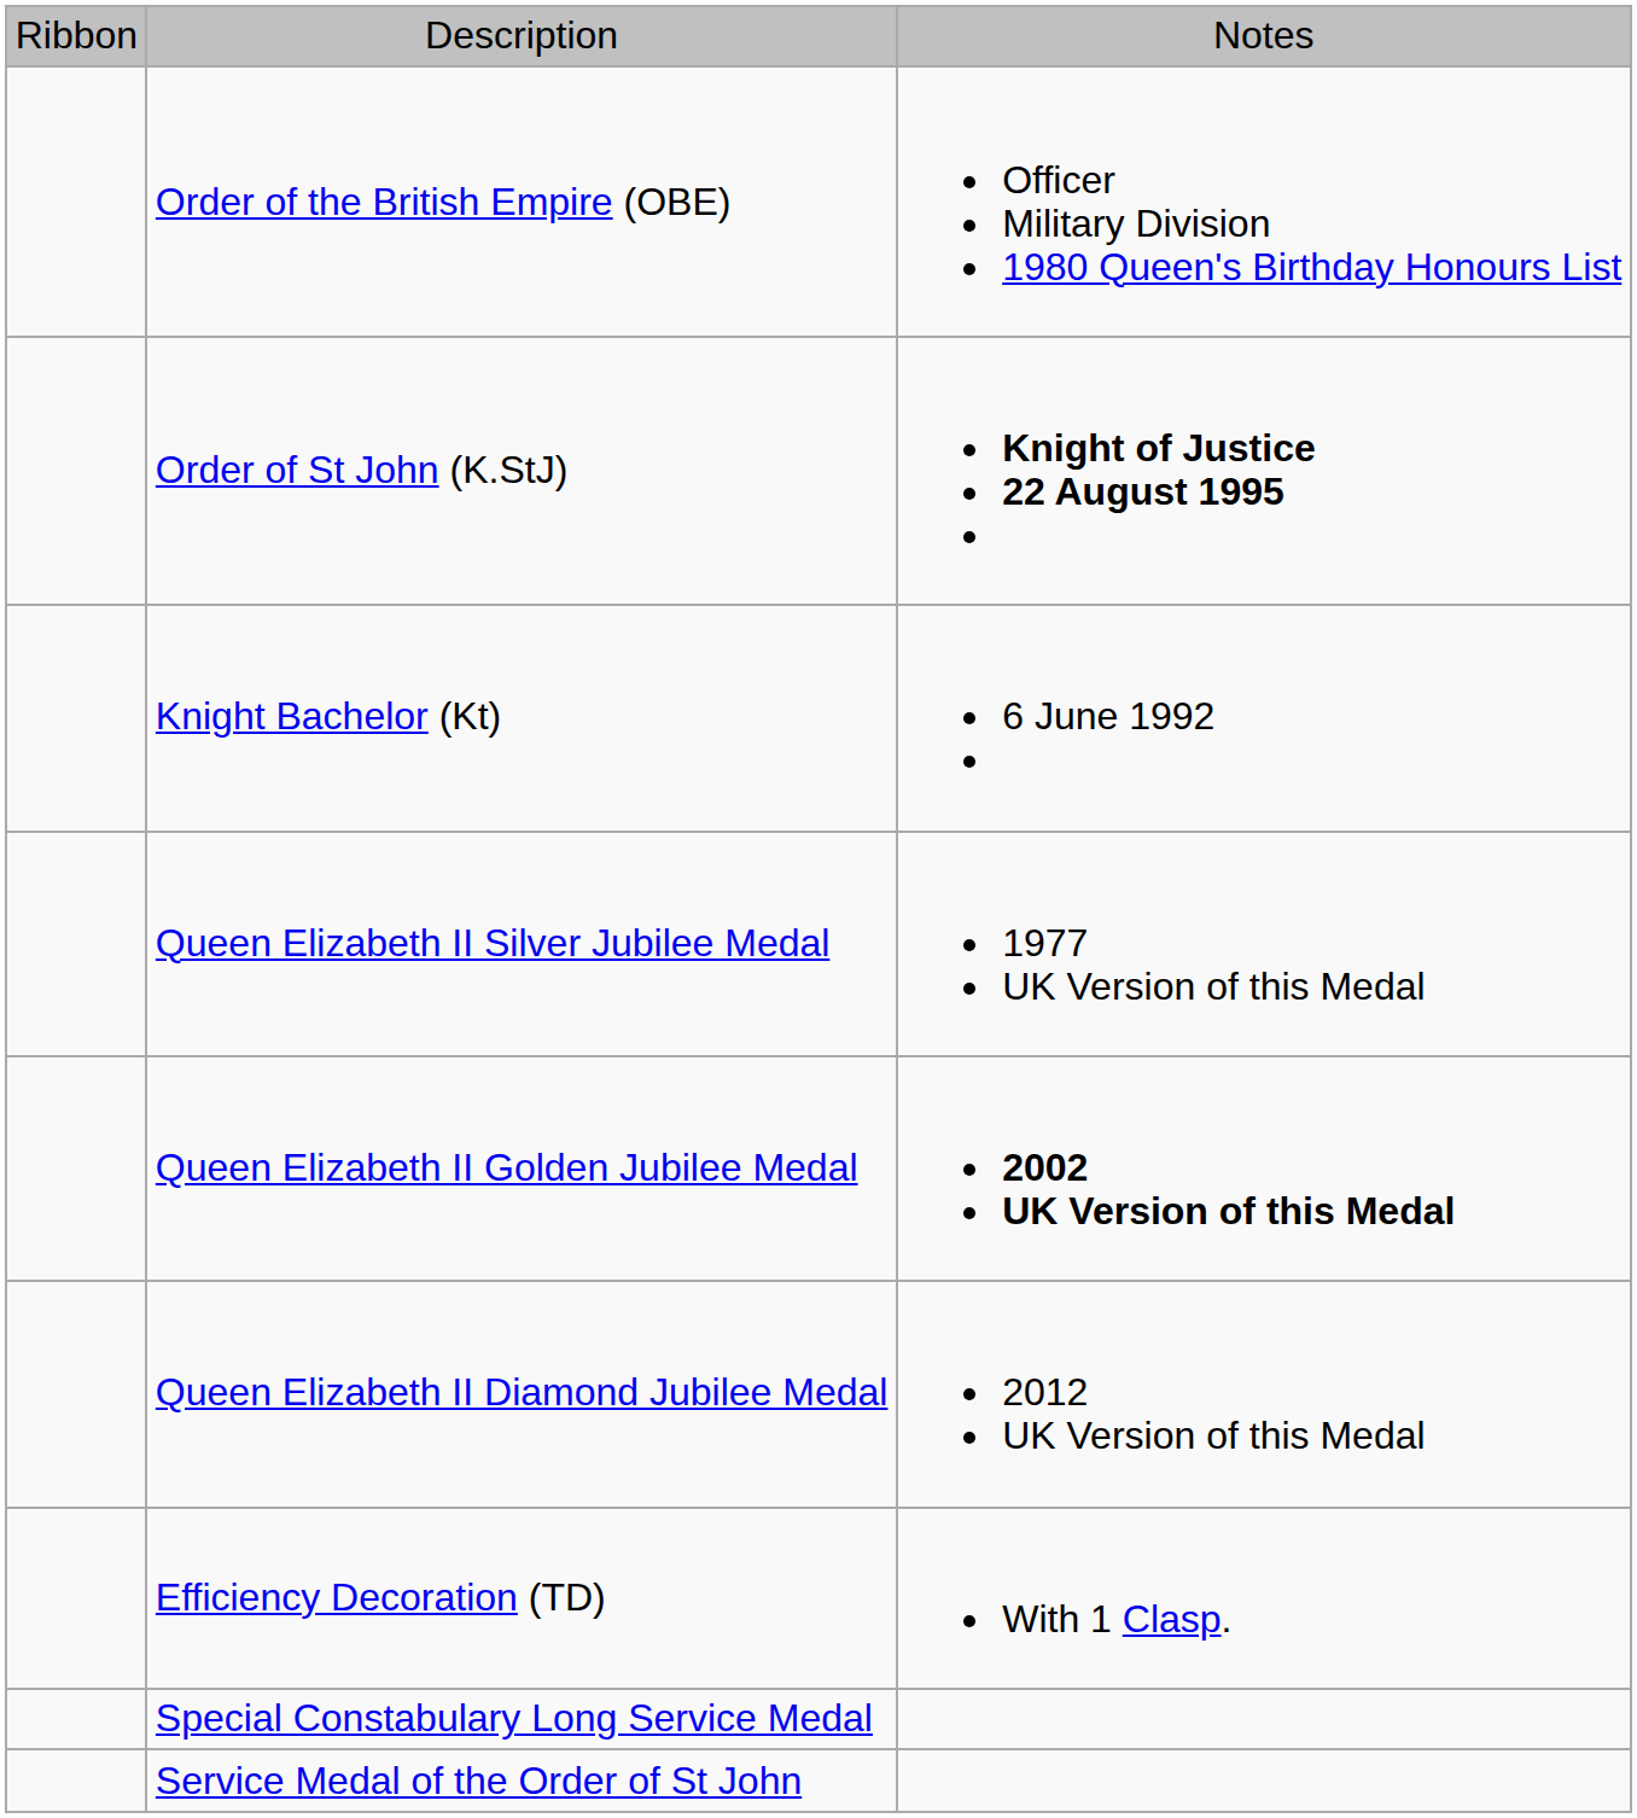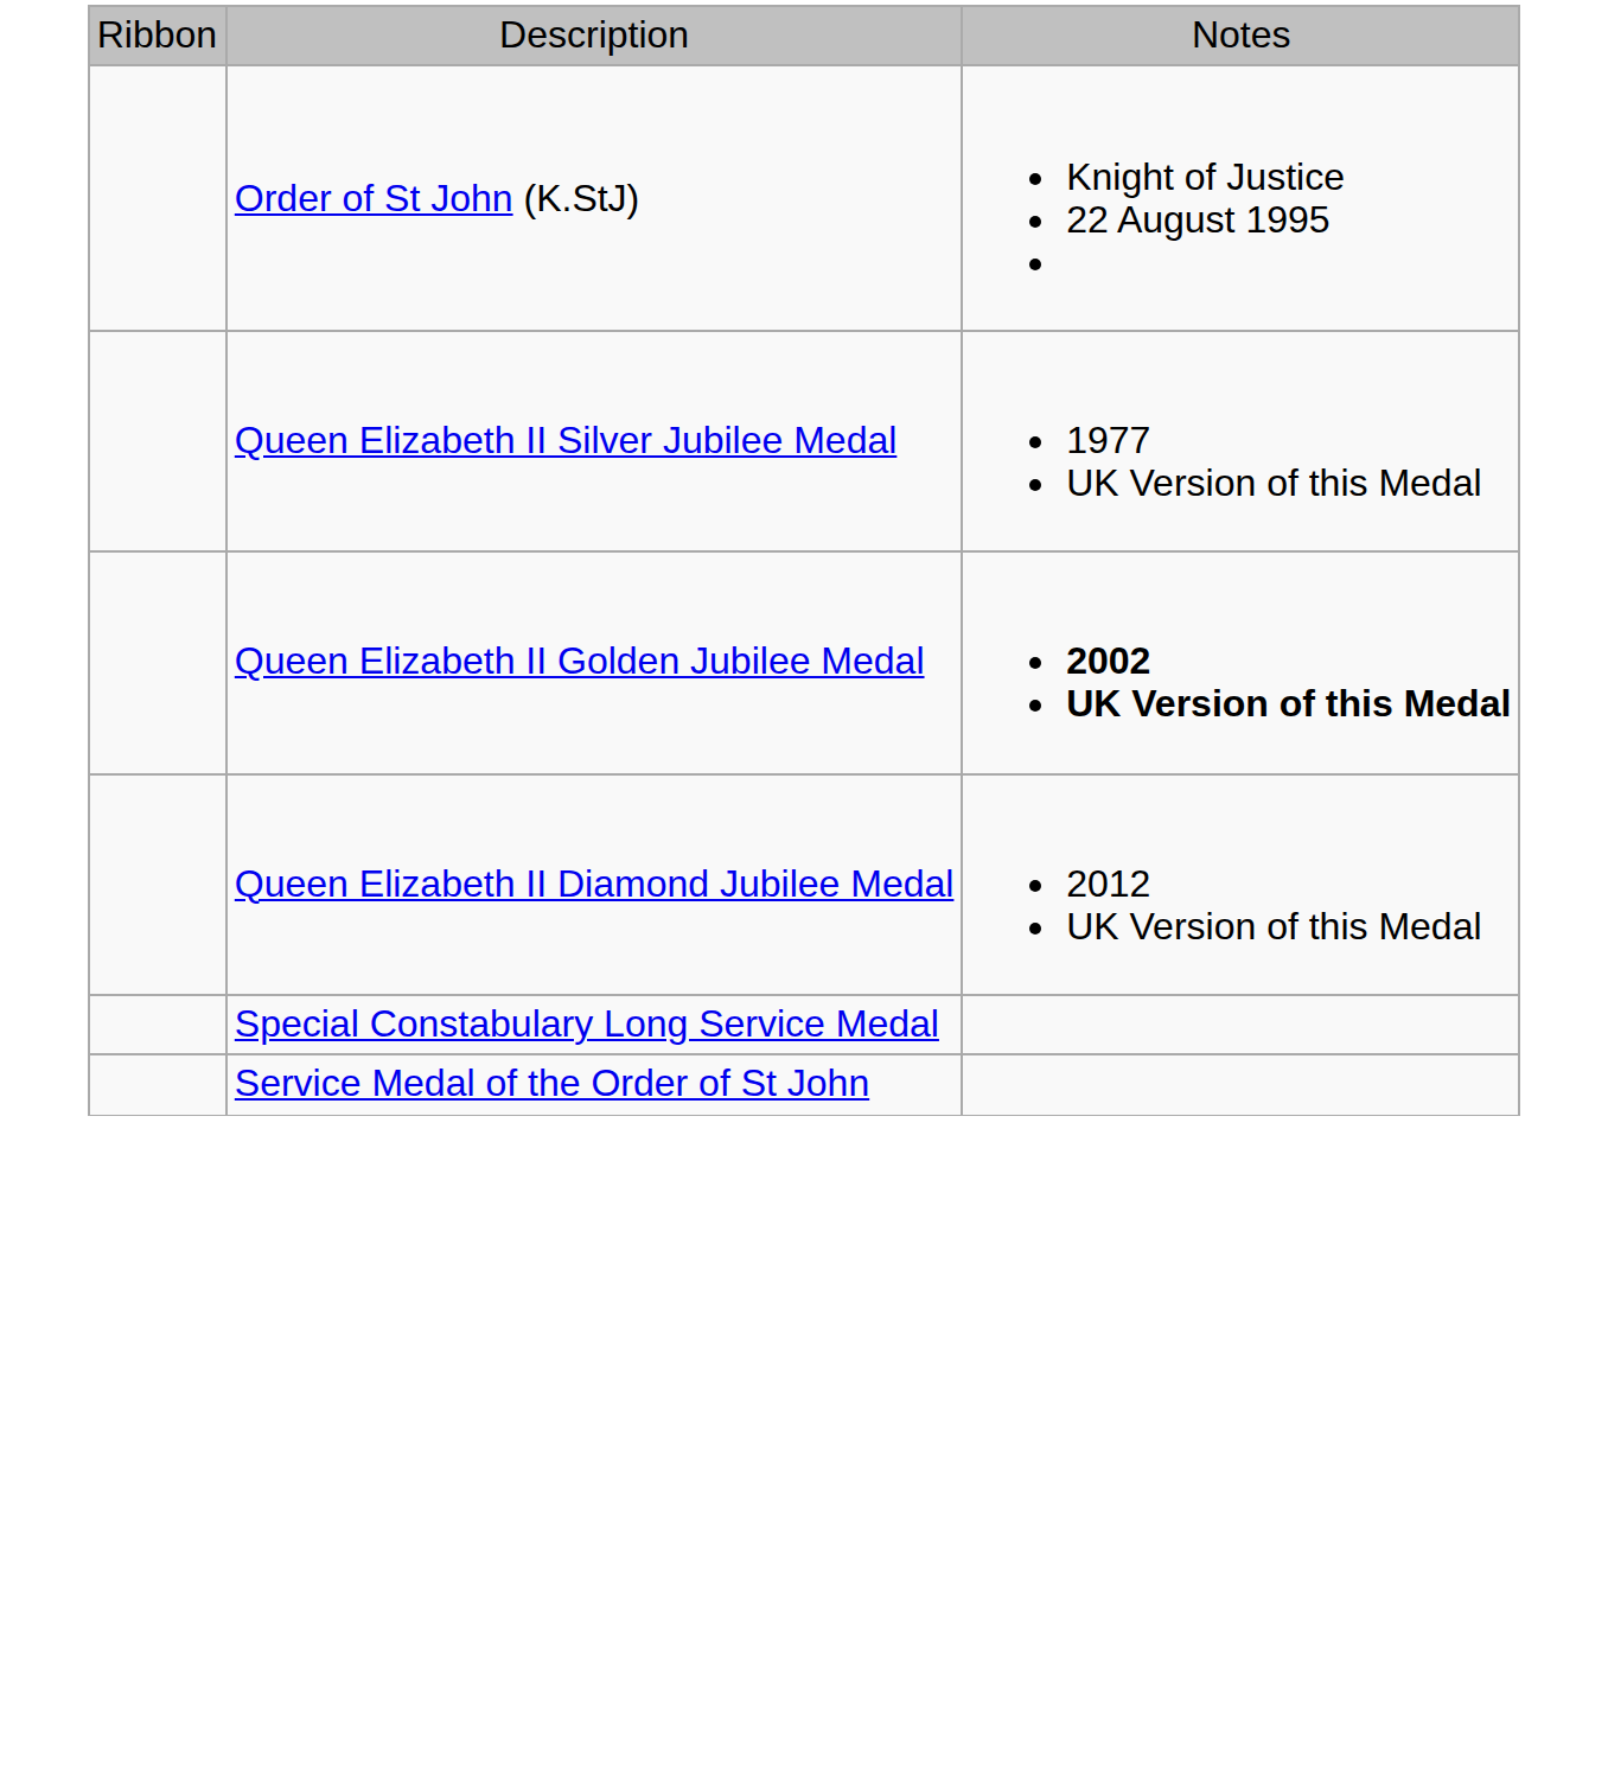 <table class="wikitable" style="margin:1em auto;">
 <tr style="background:silver;" align="center">
 <td>Ribbon</td>
 <td>Description</td>
 <td>Notes</td>
 </tr>
 <tr>
 <td></td>
-<td><a href='#'>Order of the British Empire</a> (OBE)</td>
-<td><br><ul><li>Officer</li><li>Military Division</li><li><a href='#'>1980 Queen's Birthday Honours List</a></li></ul></td>
-</tr>
-<tr>
-<td></td>
 <td><a href='#'>Order of St John</a> (K.StJ)</td>
-<td><strong><br><ul><li>Knight of Justice</li><li>22 August 1995</li><li></li></ul></strong></td>
-</tr>
-<tr>
-<td></td>
-<td><a href='#'>Knight Bachelor</a> (Kt)</td>
-<td><br><ul><li>6 June 1992</li><li></li></ul></td>
+<td><br><ul><li>Knight of Justice</li><li>22 August 1995</li><li></li></ul></td>
 </tr>
 <tr>
 <td></td>
 <td><a href='#'>Queen Elizabeth II Silver Jubilee Medal</a></td>
 <td><br><ul><li>1977</li><li>UK Version of this Medal</li></ul></td>
 </tr>
 <tr>
 <td></td>
 <td><a href='#'>Queen Elizabeth II Golden Jubilee Medal</a></td>
 <td><strong><br><ul><li>2002</li><li>UK Version of this Medal</li></ul></strong></td>
 </tr>
 <tr>
 <td></td>
 <td><a href='#'>Queen Elizabeth II Diamond Jubilee Medal</a></td>
 <td><br><ul><li>2012</li><li>UK Version of this Medal</li></ul></td>
 </tr>
 <tr>
 <td></td>
-<td><a href='#'>Efficiency Decoration</a> (TD)</td>
-<td><br><ul><li>With 1 <a href='#'>Clasp</a>.</li></ul></td>
-</tr>
-<tr>
-<td></td>
 <td><a href='#'>Special Constabulary Long Service Medal</a></td>
 <td></td>
 </tr>
 <tr>
 <td></td>
 <td><a href='#'>Service Medal of the Order of St John</a></td>
 <td></td>
 </tr>
 <tr>
 </tr>
 </table>
